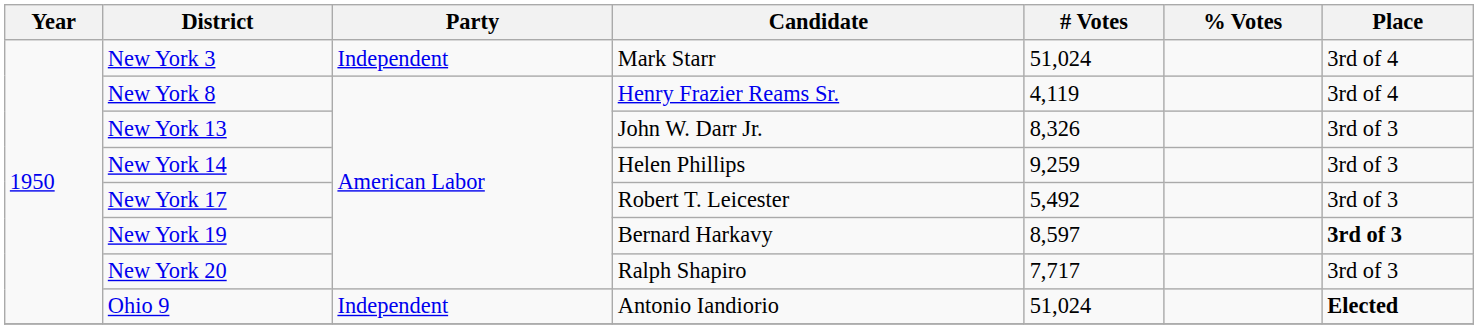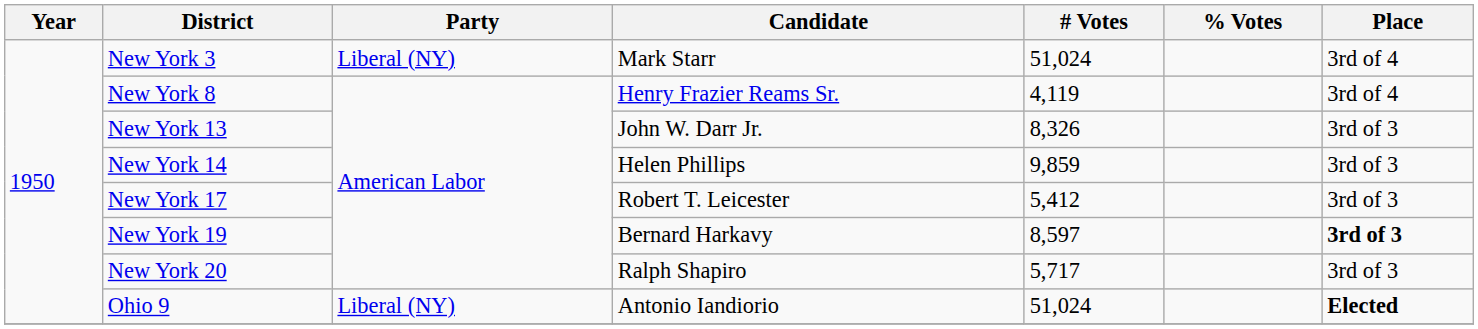 <table class="wikitable sortable collapsible collapsed" style="width:1050px">
 <tr>
 <th>Year</th>
 <th>District</th>
 <th>Party</th>
 <th>Candidate</th>
 <th># Votes</th>
 <th>% Votes</th>
 <th>Place</th>
 </tr>
 <tr>
 <td rowspan=8><a href='#'>1950</a></td>
 <td><a href='#'>New York 3</a></td>
-<td><a href='#'>Independent</a></td>
+<td><a href='#'>Liberal (NY)</a></td>
 <td>Mark Starr</td>
 <td>51,024</td>
 <td></td>
 <td>3rd of 4</td>
 </tr>
 <tr>
 <td><a href='#'>New York 8</a></td>
 <td rowspan=6><a href='#'>American Labor</a></td>
 <td><a href='#'>Henry Frazier Reams Sr.</a></td>
 <td>4,119</td>
 <td></td>
 <td>3rd of 4</td>
 </tr>
 <tr>
 <td><a href='#'>New York 13</a></td>
 <td>John W. Darr Jr.</td>
 <td>8,326</td>
 <td></td>
 <td>3rd of 3</td>
 </tr>
 <tr>
 <td><a href='#'>New York 14</a></td>
 <td>Helen Phillips</td>
-<td>9,259</td>
+<td>9,859</td>
 <td></td>
 <td>3rd of 3</td>
 </tr>
 <tr>
 <td><a href='#'>New York 17</a></td>
 <td>Robert T. Leicester</td>
-<td>5,492</td>
+<td>5,412</td>
 <td></td>
 <td>3rd of 3</td>
 </tr>
 <tr>
 <td><a href='#'>New York 19</a></td>
 <td>Bernard Harkavy</td>
 <td>8,597</td>
 <td></td>
 <td><strong>3rd of 3</strong></td>
 </tr>
 <tr>
 <td><a href='#'>New York 20</a></td>
 <td>Ralph Shapiro</td>
-<td>7,717</td>
+<td>5,717</td>
 <td></td>
 <td>3rd of 3</td>
 </tr>
 <tr>
 <td><a href='#'>Ohio 9</a></td>
-<td><a href='#'>Independent</a></td>
+<td><a href='#'>Liberal (NY)</a></td>
 <td>Antonio Iandiorio</td>
 <td>51,024</td>
 <td></td>
 <td><strong>Elected</strong></td>
 </tr>
 <tr>
 </tr>
 </table>
